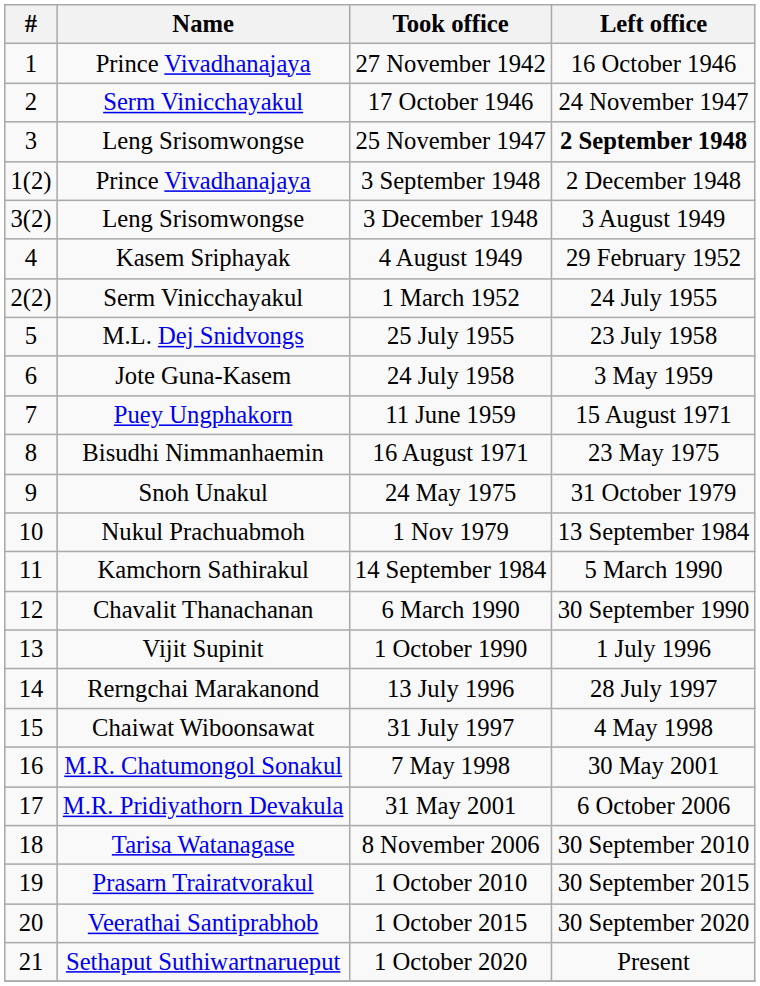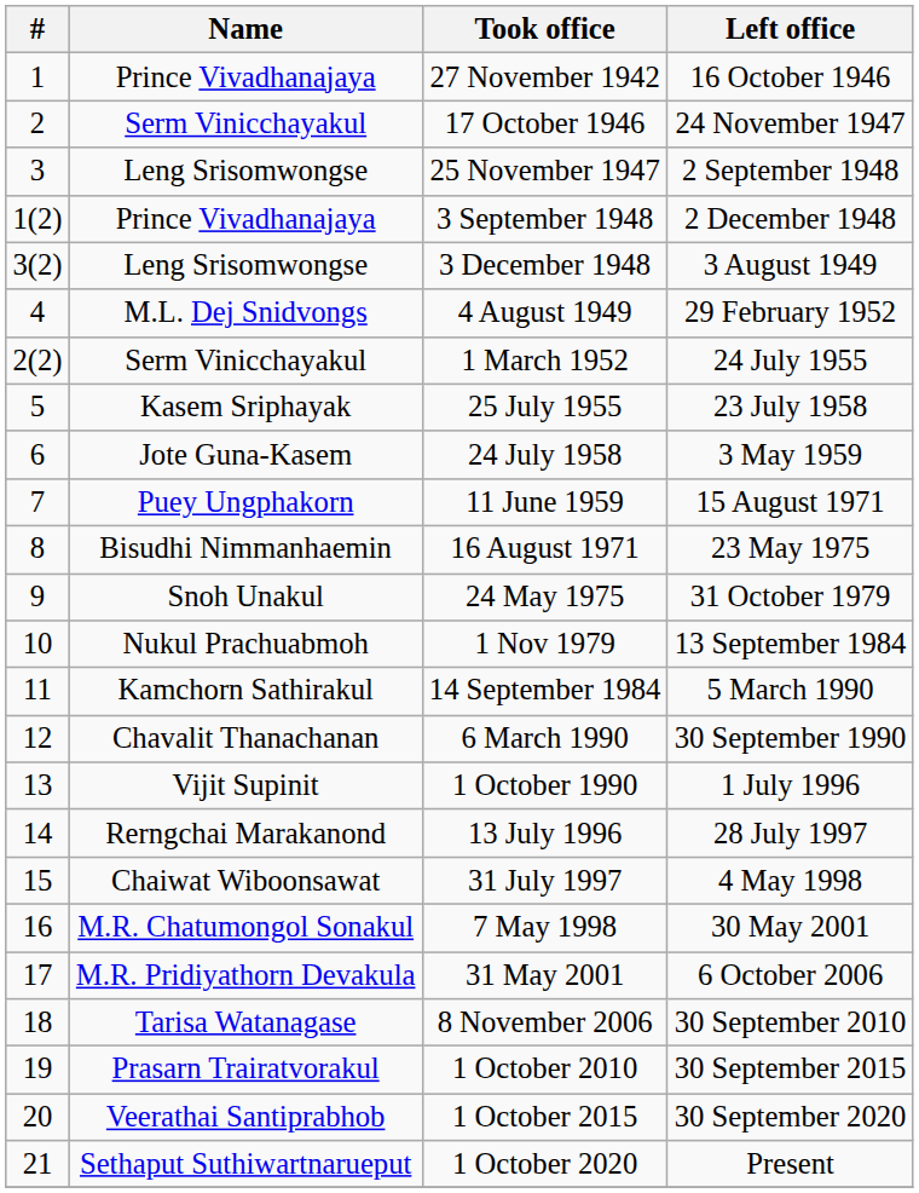 <table class="wikitable" style="text-align: center">
 <tr>
 <th>#</th>
 <th>Name</th>
 <th>Took office</th>
 <th>Left office</th>
 </tr>
 <tr>
 <td>1</td>
 <td>Prince <a href='#'>Vivadhanajaya</a></td>
 <td>27 November 1942</td>
 <td>16 October 1946</td>
 </tr>
 <tr>
 <td>2</td>
 <td><a href='#'>Serm Vinicchayakul</a></td>
 <td>17 October 1946</td>
 <td>24 November 1947</td>
 </tr>
 <tr>
 <td>3</td>
 <td>Leng Srisomwongse</td>
 <td>25 November 1947</td>
-<td><strong>2 September 1948</strong></td>
+<td>2 September 1948</td>
 </tr>
 <tr>
 <td>1(2)</td>
 <td>Prince <a href='#'>Vivadhanajaya</a></td>
 <td>3 September 1948</td>
 <td>2 December 1948</td>
 </tr>
 <tr>
 <td>3(2)</td>
 <td>Leng Srisomwongse</td>
 <td>3 December 1948</td>
 <td>3 August 1949</td>
 </tr>
 <tr>
 <td>4</td>
-<td>Kasem Sriphayak</td>
+<td>M.L. <a href='#'>Dej Snidvongs</a></td>
 <td>4 August 1949</td>
 <td>29 February 1952</td>
 </tr>
 <tr>
 <td>2(2)</td>
 <td>Serm Vinicchayakul</td>
 <td>1 March 1952</td>
 <td>24 July 1955</td>
 </tr>
 <tr>
 <td>5</td>
-<td>M.L. <a href='#'>Dej Snidvongs</a></td>
+<td>Kasem Sriphayak</td>
 <td>25 July 1955</td>
 <td>23 July 1958</td>
 </tr>
 <tr>
 <td>6</td>
 <td>Jote Guna-Kasem</td>
 <td>24 July 1958</td>
 <td>3 May 1959</td>
 </tr>
 <tr>
 <td>7</td>
 <td><a href='#'>Puey Ungphakorn</a></td>
 <td>11 June 1959</td>
 <td>15 August 1971</td>
 </tr>
 <tr>
 <td>8</td>
 <td>Bisudhi Nimmanhaemin</td>
 <td>16 August 1971</td>
 <td>23 May 1975</td>
 </tr>
 <tr>
 <td>9</td>
 <td>Snoh Unakul</td>
 <td>24 May 1975</td>
 <td>31 October 1979</td>
 </tr>
 <tr>
 <td>10</td>
 <td>Nukul Prachuabmoh</td>
 <td>1 Nov 1979</td>
 <td>13 September 1984</td>
 </tr>
 <tr>
 <td>11</td>
 <td>Kamchorn Sathirakul</td>
 <td>14 September 1984</td>
 <td>5 March 1990</td>
 </tr>
 <tr>
 <td>12</td>
 <td>Chavalit Thanachanan</td>
 <td>6 March 1990</td>
 <td>30 September 1990</td>
 </tr>
 <tr>
 <td>13</td>
 <td>Vijit Supinit</td>
 <td>1 October 1990</td>
 <td>1 July 1996</td>
 </tr>
 <tr>
 <td>14</td>
 <td>Rerngchai Marakanond</td>
 <td>13 July 1996</td>
 <td>28 July 1997</td>
 </tr>
 <tr>
 <td>15</td>
 <td>Chaiwat Wiboonsawat</td>
 <td>31 July 1997</td>
 <td>4 May 1998</td>
 </tr>
 <tr>
 <td>16</td>
 <td><a href='#'>M.R. Chatumongol Sonakul</a></td>
 <td>7 May 1998</td>
 <td>30 May 2001</td>
 </tr>
 <tr>
 <td>17</td>
 <td><a href='#'>M.R. Pridiyathorn Devakula</a></td>
 <td>31 May 2001</td>
 <td>6 October 2006</td>
 </tr>
 <tr>
 <td>18</td>
 <td><a href='#'>Tarisa Watanagase</a></td>
 <td>8 November 2006</td>
 <td>30 September 2010</td>
 </tr>
 <tr>
 <td>19</td>
 <td><a href='#'>Prasarn Trairatvorakul</a></td>
 <td>1 October 2010</td>
 <td>30 September 2015</td>
 </tr>
 <tr>
 <td>20</td>
 <td><a href='#'>Veerathai Santiprabhob</a></td>
 <td>1 October 2015</td>
 <td>30 September 2020</td>
 </tr>
 <tr>
 <td>21</td>
 <td><a href='#'>Sethaput Suthiwartnarueput</a></td>
 <td>1 October 2020</td>
 <td>Present</td>
 </tr>
 <tr>
 </tr>
 </table>
